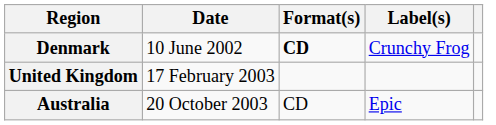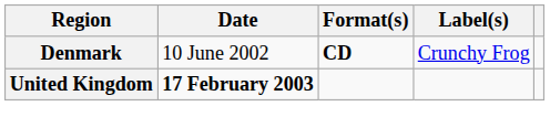 <table class="wikitable plainrowheaders">
 <tr>
 <th scope="col">Region</th>
 <th scope="col">Date</th>
 <th scope="col">Format(s)</th>
 <th scope="col">Label(s)</th>
 <th scope="col"></th>
 </tr>
 <tr>
 <th scope="row">Denmark</th>
 <td>10 June 2002</td>
 <td><strong>CD</strong></td>
 <td><a href='#'>Crunchy Frog</a></td>
 <td></td>
 </tr>
 <tr>
 <th scope="row">United Kingdom</th>
-<td>17 February 2003</td>
+<td><strong>17 February 2003</strong></td>
 <td></td>
 <td></td>
 <td></td>
 </tr>
-<tr>
-<th scope="row">Australia</th>
-<td>20 October 2003</td>
-<td>CD</td>
-<td><a href='#'>Epic</a></td>
-<td></td>
-</tr>
 </table>
